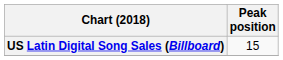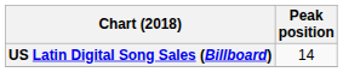 <table class="wikitable sortable plainrowheaders" style="text-align:center">
 <tr>
 <th scope="col">Chart (2018)</th>
 <th scope="col">Peak<br> position</th>
 </tr>
 <tr>
 <th scope="row">US <a href='#'>Latin Digital Song Sales</a> (<em><a href='#'>Billboard</a></em>)</th>
-<td>15</td>
+<td>14</td>
 </tr>
 <tr>
 </tr>
 </table>
